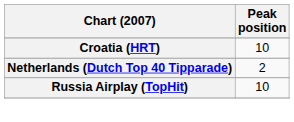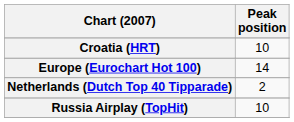 <table class="wikitable sortable plainrowheaders">
 <tr>
 <th>Chart (2007)</th>
 <th>Peak<br>position</th>
 </tr>
 <tr>
 </tr>
 <tr>
 </tr>
 <tr>
 </tr>
 <tr>
 </tr>
 <tr>
 </tr>
 <tr>
 </tr>
 <tr>
 </tr>
 <tr>
 <th scope="row">Croatia (<a href='#'>HRT</a>)</th>
 <td align="center">10</td>
 </tr>
 <tr>
 </tr>
 <tr>
+</tr>
+<tr>
+<th scope="row">Europe (<a href='#'>Eurochart Hot 100</a>)</th>
+<td style="text-align:center;">14</td>
 </tr>
 <tr>
 </tr>
 <tr>
 </tr>
 <tr>
 </tr>
 <tr>
 </tr>
 <tr>
 </tr>
 <tr>
 <th scope="row">Netherlands (<a href='#'>Dutch Top 40 Tipparade</a>)</th>
 <td align="center">2</td>
 </tr>
 <tr>
 </tr>
 <tr>
 </tr>
 <tr>
 <th scope="row">Russia Airplay (<a href='#'>TopHit</a>)</th>
 <td align="center">10</td>
 </tr>
 <tr>
 </tr>
 <tr>
 </tr>
 <tr>
 </tr>
 <tr>
 </tr>
 <tr>
 </tr>
 <tr>
 </tr>
 <tr>
 </tr>
 <tr>
 </tr>
 <tr>
 </tr>
 <tr>
 </tr>
 <tr>
 </tr>
 </table>
